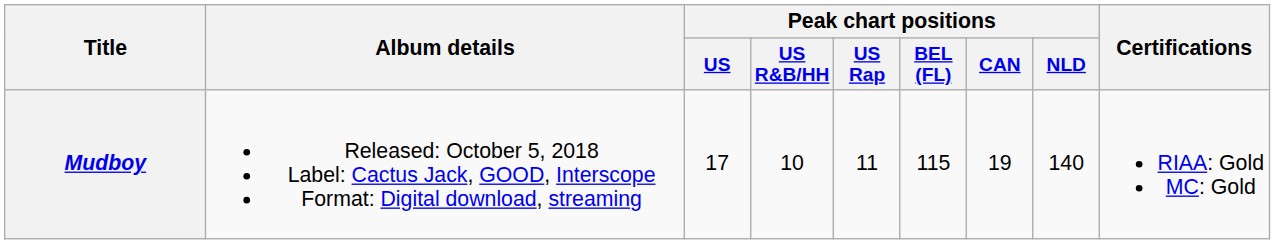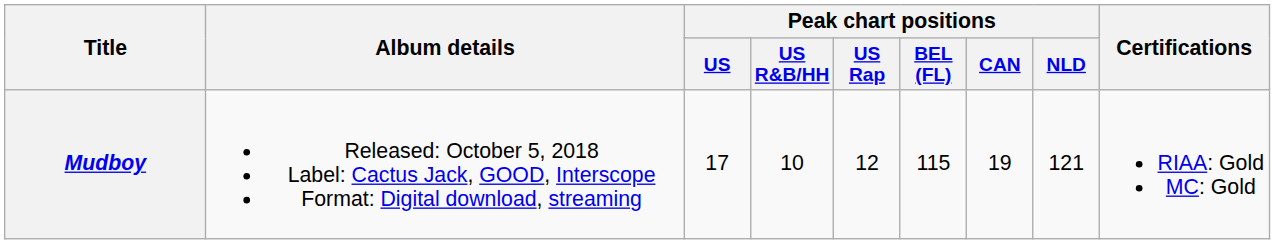 <table class="wikitable plainrowheaders" style="text-align:center;">
 <tr>
 <th scope="col" rowspan="2" style="width:9em;">Title</th>
 <th scope="col" rowspan="2" style="width:22em;">Album details</th>
 <th colspan="6" scope="col">Peak chart positions</th>
 <th scope="col" rowspan="2">Certifications</th>
 </tr>
 <tr>
 <th style="width:3em; font-size:90%"><a href='#'>US</a><br></th>
 <th style="width:3em; font-size:90%"><a href='#'>US<br>R&B/HH</a><br></th>
 <th style="width:3em; font-size:90%"><a href='#'>US<br>Rap</a><br></th>
 <th style="width:3em; font-size:90%"><a href='#'>BEL<br>(FL)</a><br></th>
 <th style="width:3em; font-size:90%"><a href='#'>CAN</a><br></th>
 <th style="width:3em; font-size:90%"><a href='#'>NLD</a><br></th>
 </tr>
 <tr>
 <th scope="row"><em><a href='#'>Mudboy</a></em></th>
 <td><br><ul><li>Released: October 5, 2018</li><li>Label: <a href='#'>Cactus Jack</a>, <a href='#'>GOOD</a>, <a href='#'>Interscope</a></li><li>Format: <a href='#'>Digital download</a>, <a href='#'>streaming</a></li></ul></td>
 <td>17</td>
 <td>10</td>
-<td>11</td>
+<td>12</td>
 <td>115</td>
 <td>19</td>
-<td>140</td>
+<td>121</td>
 <td><br><ul><li><a href='#'>RIAA</a>: Gold</li><li><a href='#'>MC</a>: Gold</li></ul></td>
 </tr>
 </table>
